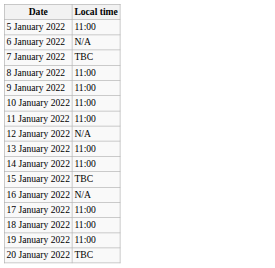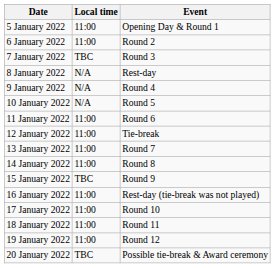 <table class="wikitable">
 <tr>
 <th>Date</th>
 <th>Local time</th>
+<th>Event</th>
 </tr>
 <tr>
 <td>5 January 2022</td>
 <td>11:00</td>
+<td>Opening Day & Round 1</td>
 </tr>
 <tr>
 <td>6 January 2022</td>
-<td>N/A</td>
+<td>11:00</td>
+<td>Round 2</td>
 </tr>
 <tr>
 <td>7 January 2022</td>
 <td>TBC</td>
+<td>Round 3</td>
 </tr>
 <tr>
 <td>8 January 2022</td>
-<td>11:00</td>
+<td>N/A</td>
+<td>Rest-day</td>
 </tr>
 <tr>
 <td>9 January 2022</td>
-<td>11:00</td>
+<td>N/A</td>
+<td>Round 4</td>
 </tr>
 <tr>
 <td>10 January 2022</td>
-<td>11:00</td>
+<td>N/A</td>
+<td>Round 5</td>
 </tr>
 <tr>
 <td>11 January 2022</td>
 <td>11:00</td>
+<td>Round 6</td>
 </tr>
 <tr>
 <td>12 January 2022</td>
-<td>N/A</td>
+<td>11:00</td>
+<td>Tie-break</td>
 </tr>
 <tr>
 <td>13 January 2022</td>
 <td>11:00</td>
+<td>Round 7</td>
 </tr>
 <tr>
 <td>14 January 2022</td>
 <td>11:00</td>
+<td>Round 8</td>
 </tr>
 <tr>
 <td>15 January 2022</td>
 <td>TBC</td>
+<td>Round 9</td>
 </tr>
 <tr>
 <td>16 January 2022</td>
-<td>N/A</td>
+<td>11:00</td>
+<td>Rest-day (tie-break was not played)</td>
 </tr>
 <tr>
 <td>17 January 2022</td>
 <td>11:00</td>
+<td>Round 10</td>
 </tr>
 <tr>
 <td>18 January 2022</td>
 <td>11:00</td>
+<td>Round 11</td>
 </tr>
 <tr>
 <td>19 January 2022</td>
 <td>11:00</td>
+<td>Round 12</td>
 </tr>
 <tr>
 <td>20 January 2022</td>
 <td>TBC</td>
+<td>Possible tie-break & Award ceremony</td>
 </tr>
 </table>
